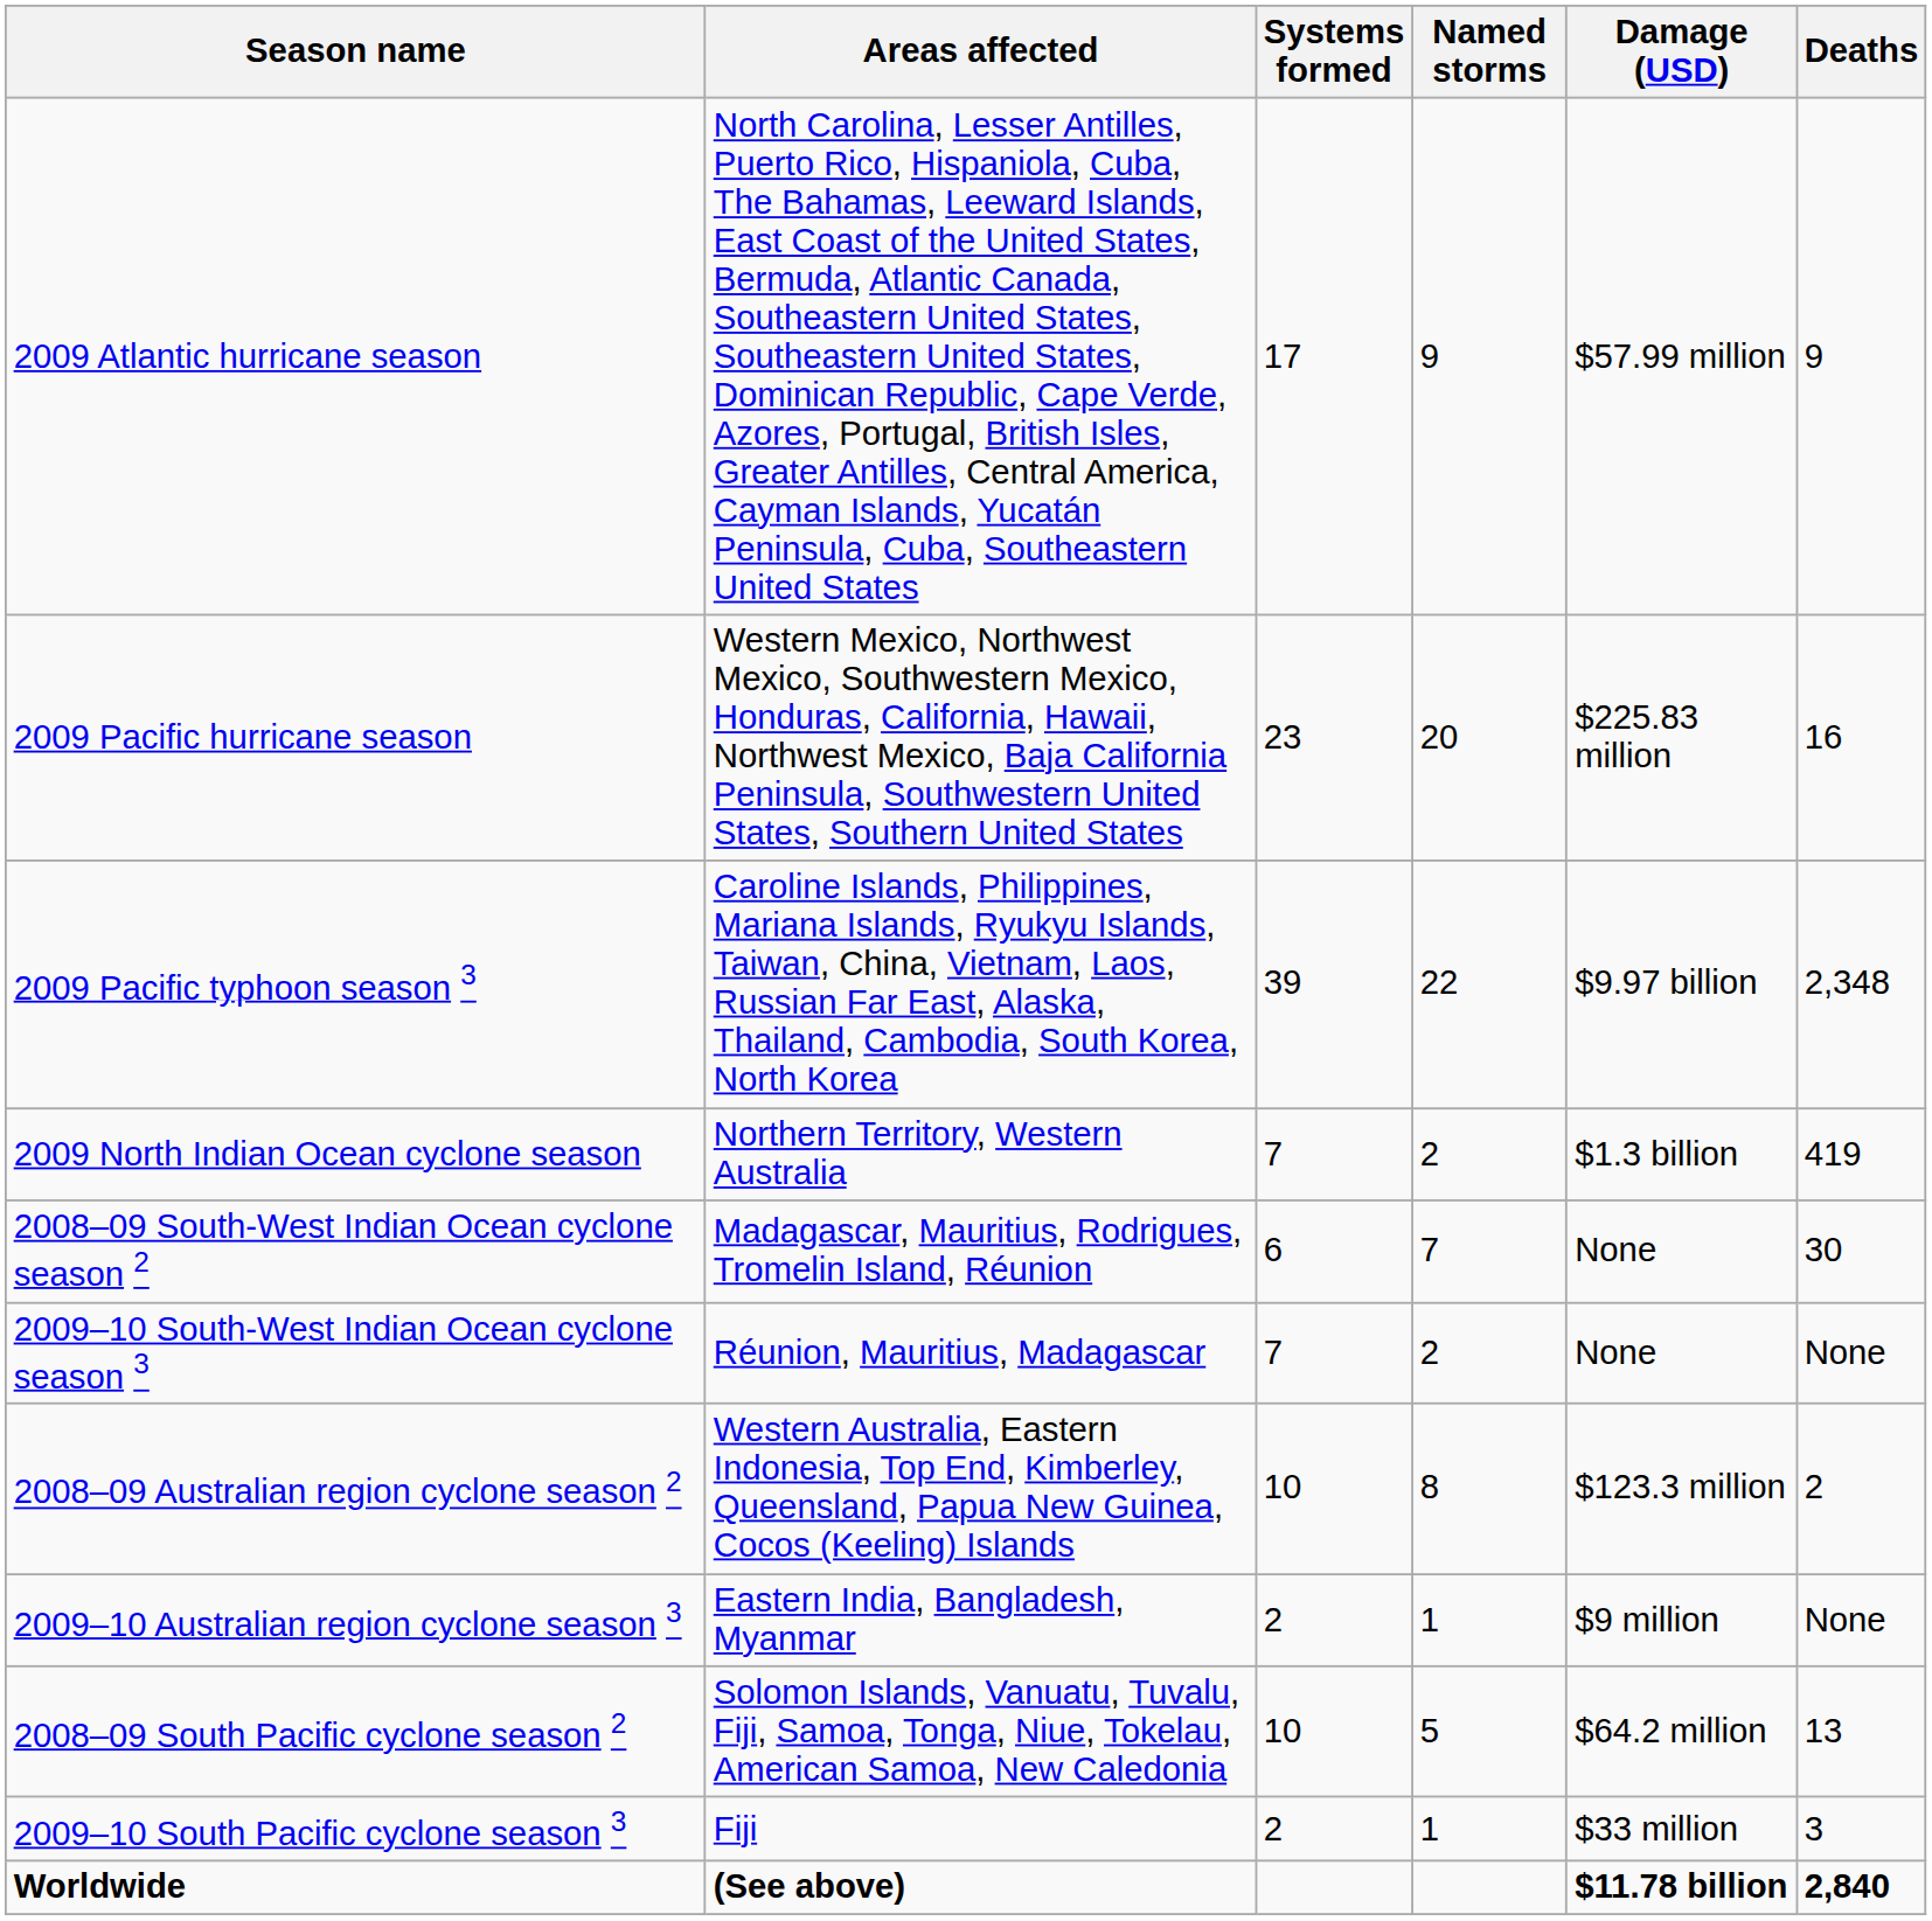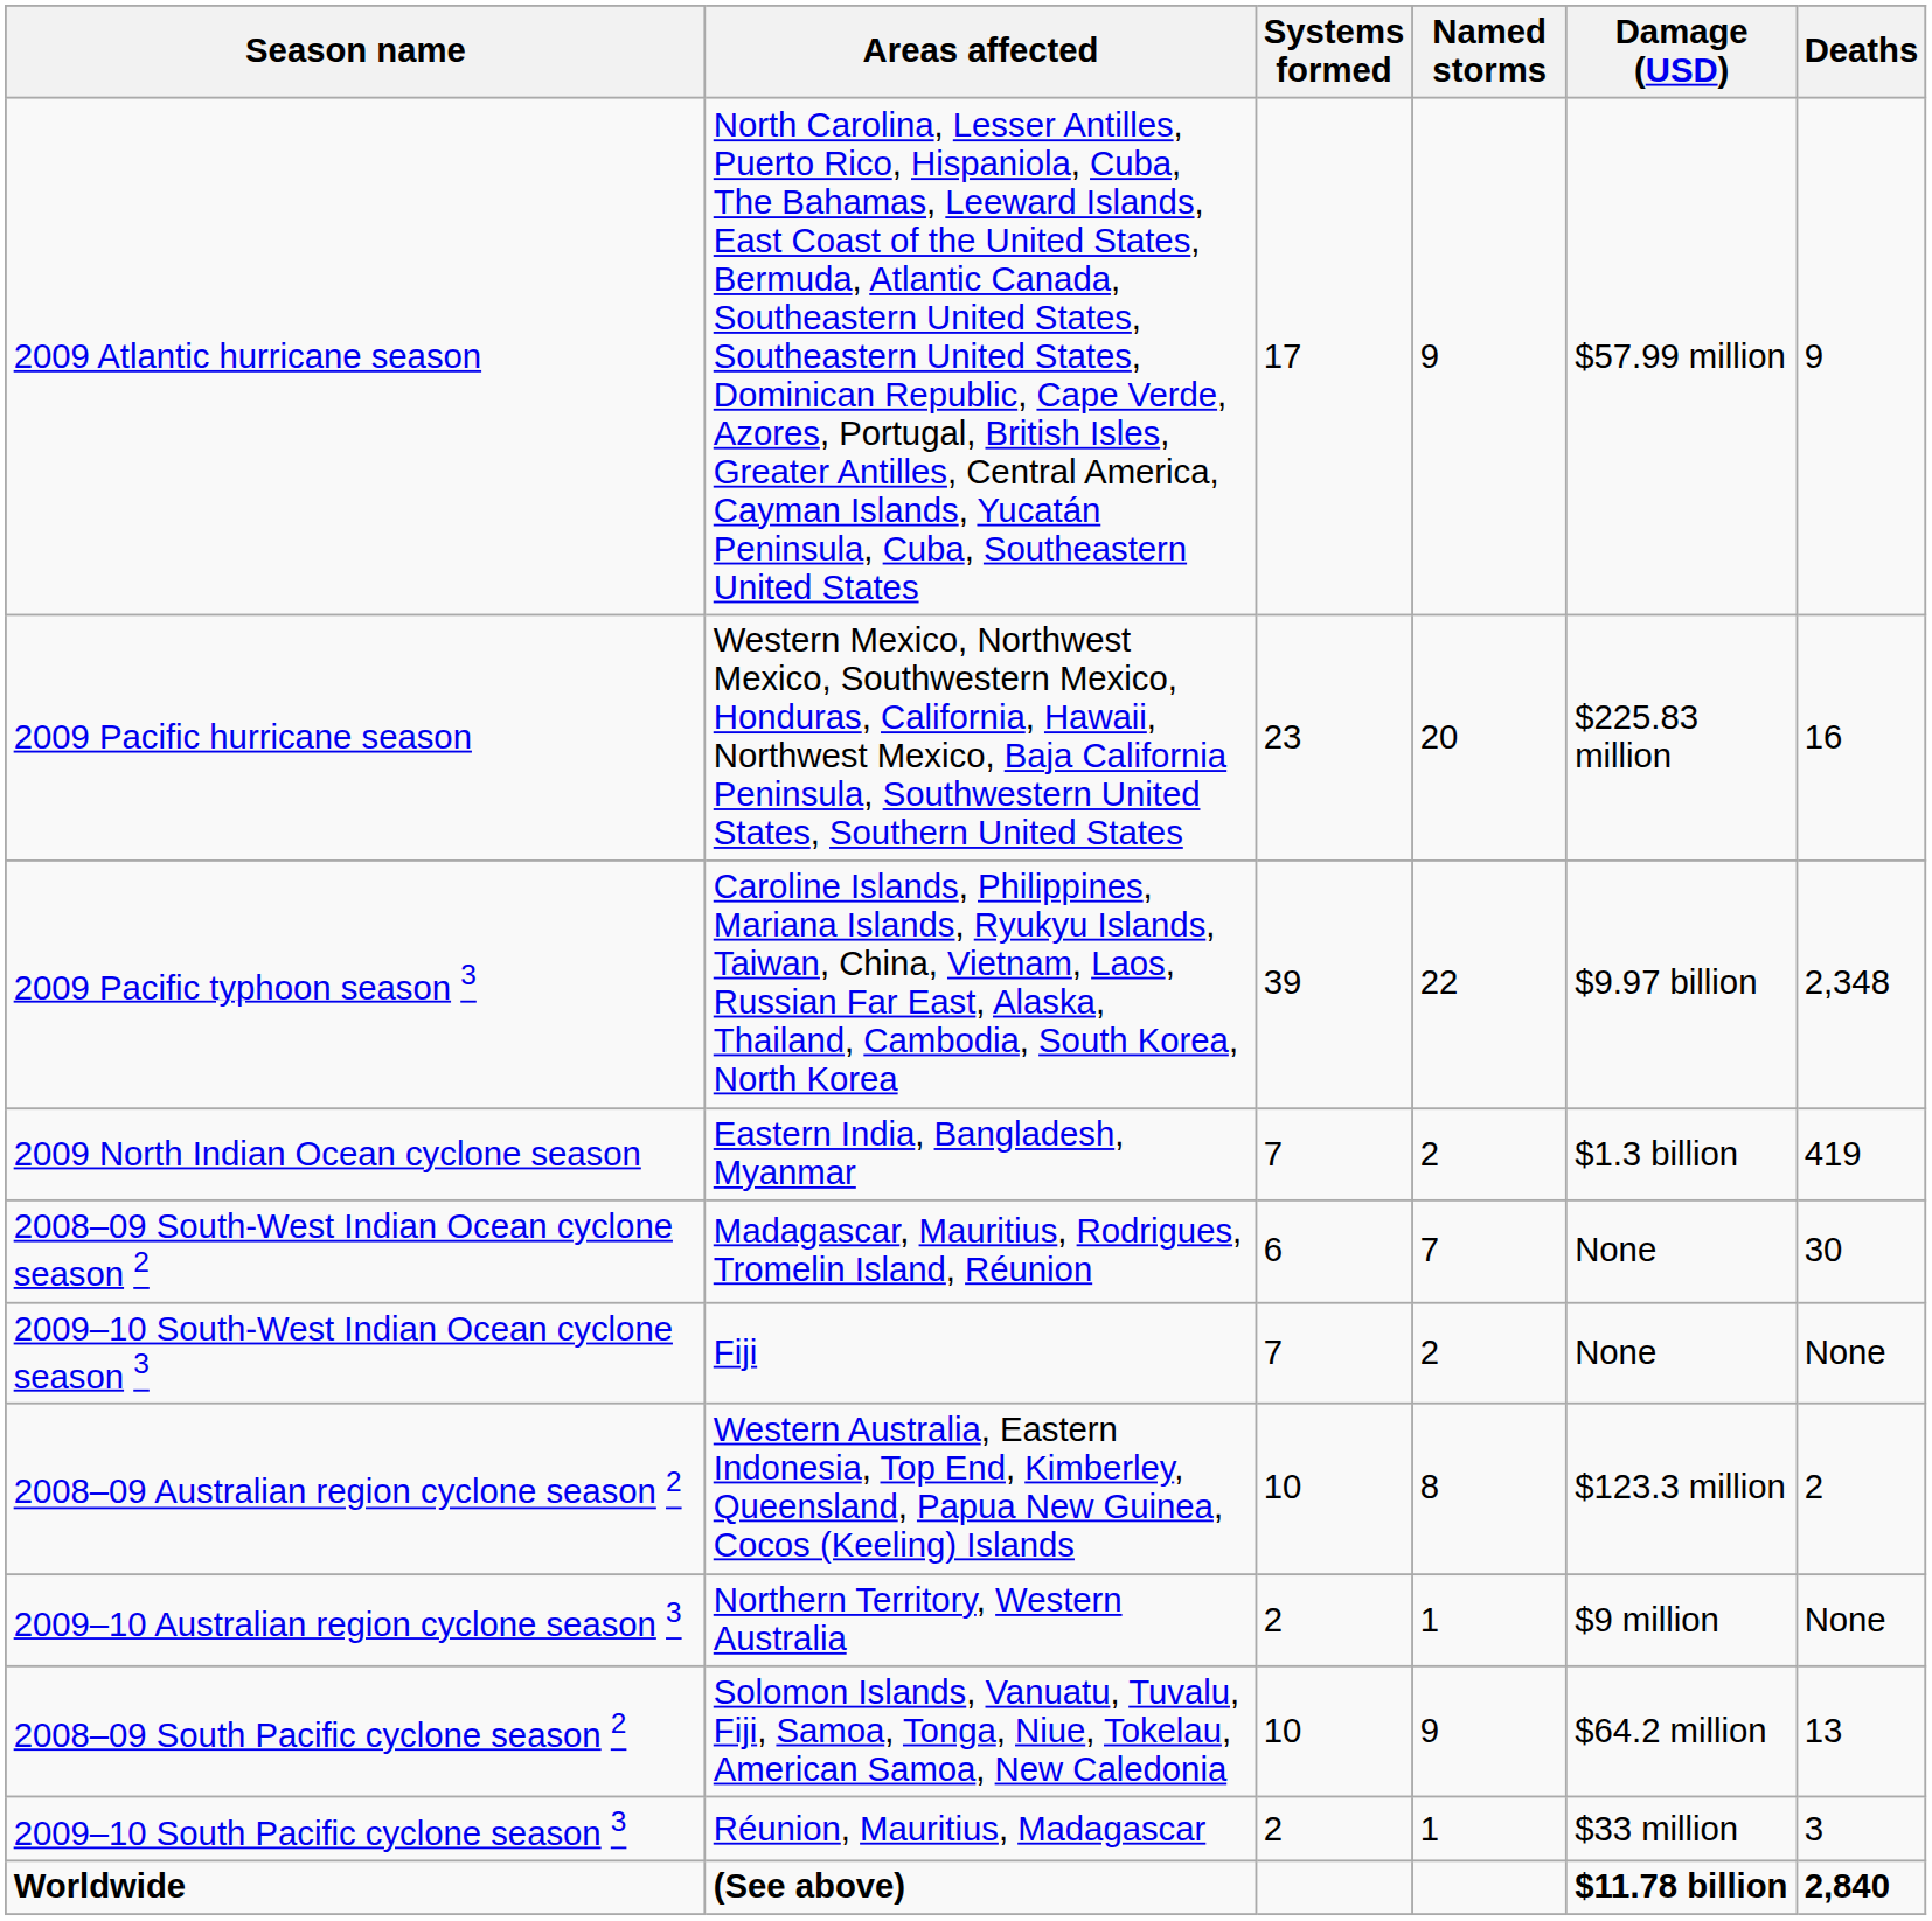 <table class="wikitable sortable">
 <tr>
 <th width="320"><strong>Season name</strong></th>
 <th width="250"><strong>Areas affected</strong></th>
 <th width="65"><strong>Systems formed</strong></th>
 <th width="65"><strong>Named storms</strong></th>
 <th width="100"><strong>Damage (<a href='#'>USD</a>)</strong></th>
 <th width="50"><strong>Deaths</strong></th>
 </tr>
 <tr>
 <td><a href='#'>2009 Atlantic hurricane season</a></td>
 <td><a href='#'>North Carolina</a>, <a href='#'>Lesser Antilles</a>, <a href='#'>Puerto Rico</a>, <a href='#'>Hispaniola</a>, <a href='#'>Cuba</a>, <a href='#'>The Bahamas</a>, <a href='#'>Leeward Islands</a>, <a href='#'>East Coast of the United States</a>, <a href='#'>Bermuda</a>, <a href='#'>Atlantic Canada</a>, <a href='#'>Southeastern United States</a>, <a href='#'>Southeastern United States</a>, <a href='#'>Dominican Republic</a>, <a href='#'>Cape Verde</a>, <a href='#'>Azores</a>, Portugal, <a href='#'>British Isles</a>, <a href='#'>Greater Antilles</a>, Central America, <a href='#'>Cayman Islands</a>, <a href='#'>Yucatán Peninsula</a>, <a href='#'>Cuba</a>, <a href='#'>Southeastern United States</a></td>
 <td>17</td>
 <td>9</td>
 <td>$57.99 million</td>
 <td>9</td>
 </tr>
 <tr>
 <td><a href='#'>2009 Pacific hurricane season</a></td>
 <td>Western Mexico, Northwest Mexico, Southwestern Mexico, <a href='#'>Honduras</a>, <a href='#'>California</a>, <a href='#'>Hawaii</a>, Northwest Mexico, <a href='#'>Baja California Peninsula</a>, <a href='#'>Southwestern United States</a>, <a href='#'>Southern United States</a></td>
 <td>23</td>
 <td>20</td>
 <td>$225.83 million</td>
 <td>16</td>
 </tr>
 <tr>
 <td><a href='#'>2009 Pacific typhoon season</a> <a href='#'><sup>3</sup></a></td>
 <td><a href='#'>Caroline Islands</a>, <a href='#'>Philippines</a>, <a href='#'>Mariana Islands</a>, <a href='#'>Ryukyu Islands</a>, <a href='#'>Taiwan</a>, China, <a href='#'>Vietnam</a>, <a href='#'>Laos</a>, <a href='#'>Russian Far East</a>, <a href='#'>Alaska</a>, <a href='#'>Thailand</a>, <a href='#'>Cambodia</a>, <a href='#'>South Korea</a>, <a href='#'>North Korea</a></td>
 <td>39</td>
 <td>22</td>
 <td>$9.97 billion </td>
 <td>2,348</td>
 </tr>
 <tr>
 <td><a href='#'>2009 North Indian Ocean cyclone season</a></td>
-<td><a href='#'>Northern Territory</a>, <a href='#'>Western Australia</a></td>
+<td><a href='#'>Eastern India</a>, <a href='#'>Bangladesh</a>, <a href='#'>Myanmar</a></td>
 <td>7</td>
 <td>2</td>
 <td>$1.3 billion</td>
 <td>419</td>
 </tr>
 <tr>
 <td><a href='#'>2008–09 South-West Indian Ocean cyclone season</a> <a href='#'><sup>2</sup></a></td>
 <td><a href='#'>Madagascar</a>, <a href='#'>Mauritius</a>, <a href='#'>Rodrigues</a>, <a href='#'>Tromelin Island</a>, <a href='#'>Réunion</a></td>
 <td>6</td>
 <td>7</td>
 <td>None</td>
 <td>30</td>
 </tr>
 <tr>
 <td><a href='#'>2009–10 South-West Indian Ocean cyclone season</a> <a href='#'><sup>3</sup></a></td>
-<td><a href='#'>Réunion</a>, <a href='#'>Mauritius</a>, <a href='#'>Madagascar</a></td>
+<td><a href='#'>Fiji</a></td>
 <td>7</td>
 <td>2</td>
 <td>None</td>
 <td>None</td>
 </tr>
 <tr>
 <td><a href='#'>2008–09 Australian region cyclone season</a> <a href='#'><sup>2</sup></a></td>
 <td><a href='#'>Western Australia</a>, Eastern <a href='#'>Indonesia</a>, <a href='#'>Top End</a>, <a href='#'>Kimberley</a>, <a href='#'>Queensland</a>, <a href='#'>Papua New Guinea</a>, <a href='#'>Cocos (Keeling) Islands</a></td>
 <td>10</td>
 <td>8</td>
 <td>$123.3 million</td>
 <td>2</td>
 </tr>
 <tr>
 <td><a href='#'>2009–10 Australian region cyclone season</a> <a href='#'><sup>3</sup></a></td>
-<td><a href='#'>Eastern India</a>, <a href='#'>Bangladesh</a>, <a href='#'>Myanmar</a></td>
+<td><a href='#'>Northern Territory</a>, <a href='#'>Western Australia</a></td>
 <td>2</td>
 <td>1</td>
 <td>$9 million</td>
 <td>None</td>
 </tr>
 <tr>
 <td><a href='#'>2008–09 South Pacific cyclone season</a> <a href='#'><sup>2</sup></a></td>
 <td><a href='#'>Solomon Islands</a>, <a href='#'>Vanuatu</a>, <a href='#'>Tuvalu</a>, <a href='#'>Fiji</a>, <a href='#'>Samoa</a>, <a href='#'>Tonga</a>, <a href='#'>Niue</a>, <a href='#'>Tokelau</a>, <a href='#'>American Samoa</a>, <a href='#'>New Caledonia</a></td>
 <td>10</td>
-<td>5</td>
+<td>9</td>
 <td>$64.2 million</td>
 <td>13</td>
 </tr>
 <tr>
 <td><a href='#'>2009–10 South Pacific cyclone season</a> <a href='#'><sup>3</sup></a></td>
-<td><a href='#'>Fiji</a></td>
+<td><a href='#'>Réunion</a>, <a href='#'>Mauritius</a>, <a href='#'>Madagascar</a></td>
 <td>2</td>
 <td>1</td>
 <td>$33 million</td>
 <td>3</td>
 </tr>
 <tr>
 <td><strong>Worldwide</strong></td>
 <td><strong>(See above)</strong></td>
 <td><strong></strong></td>
 <td><strong></strong></td>
 <td><strong>$11.78 billion</strong> </td>
 <td><strong>2,840</strong></td>
 </tr>
 </table>
